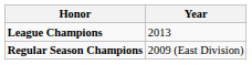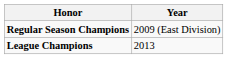 <table class="wikitable">
 <tr>
 <th>Honor</th>
 <th>Year</th>
 </tr>
 <tr>
+<td><strong>Regular Season Champions</strong></td>
+<td>2009 (East Division)</td>
+</tr>
+<tr>
 <td><strong>League Champions</strong></td>
 <td>2013</td>
 </tr>
-<tr>
-<td><strong>Regular Season Champions</strong></td>
-<td>2009 (East Division)</td>
-</tr>
 </table>
